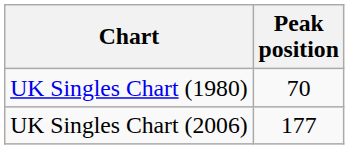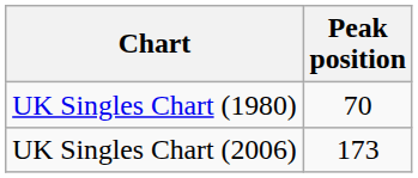 <table class="wikitable">
 <tr>
 <th>Chart</th>
 <th>Peak<br>position</th>
 </tr>
 <tr>
 <td><a href='#'>UK Singles Chart</a> (1980)</td>
 <td align="center">70</td>
 </tr>
 <tr>
 <td>UK Singles Chart (2006)</td>
-<td align="center">177</td>
+<td align="center">173</td>
 </tr>
 </table>
